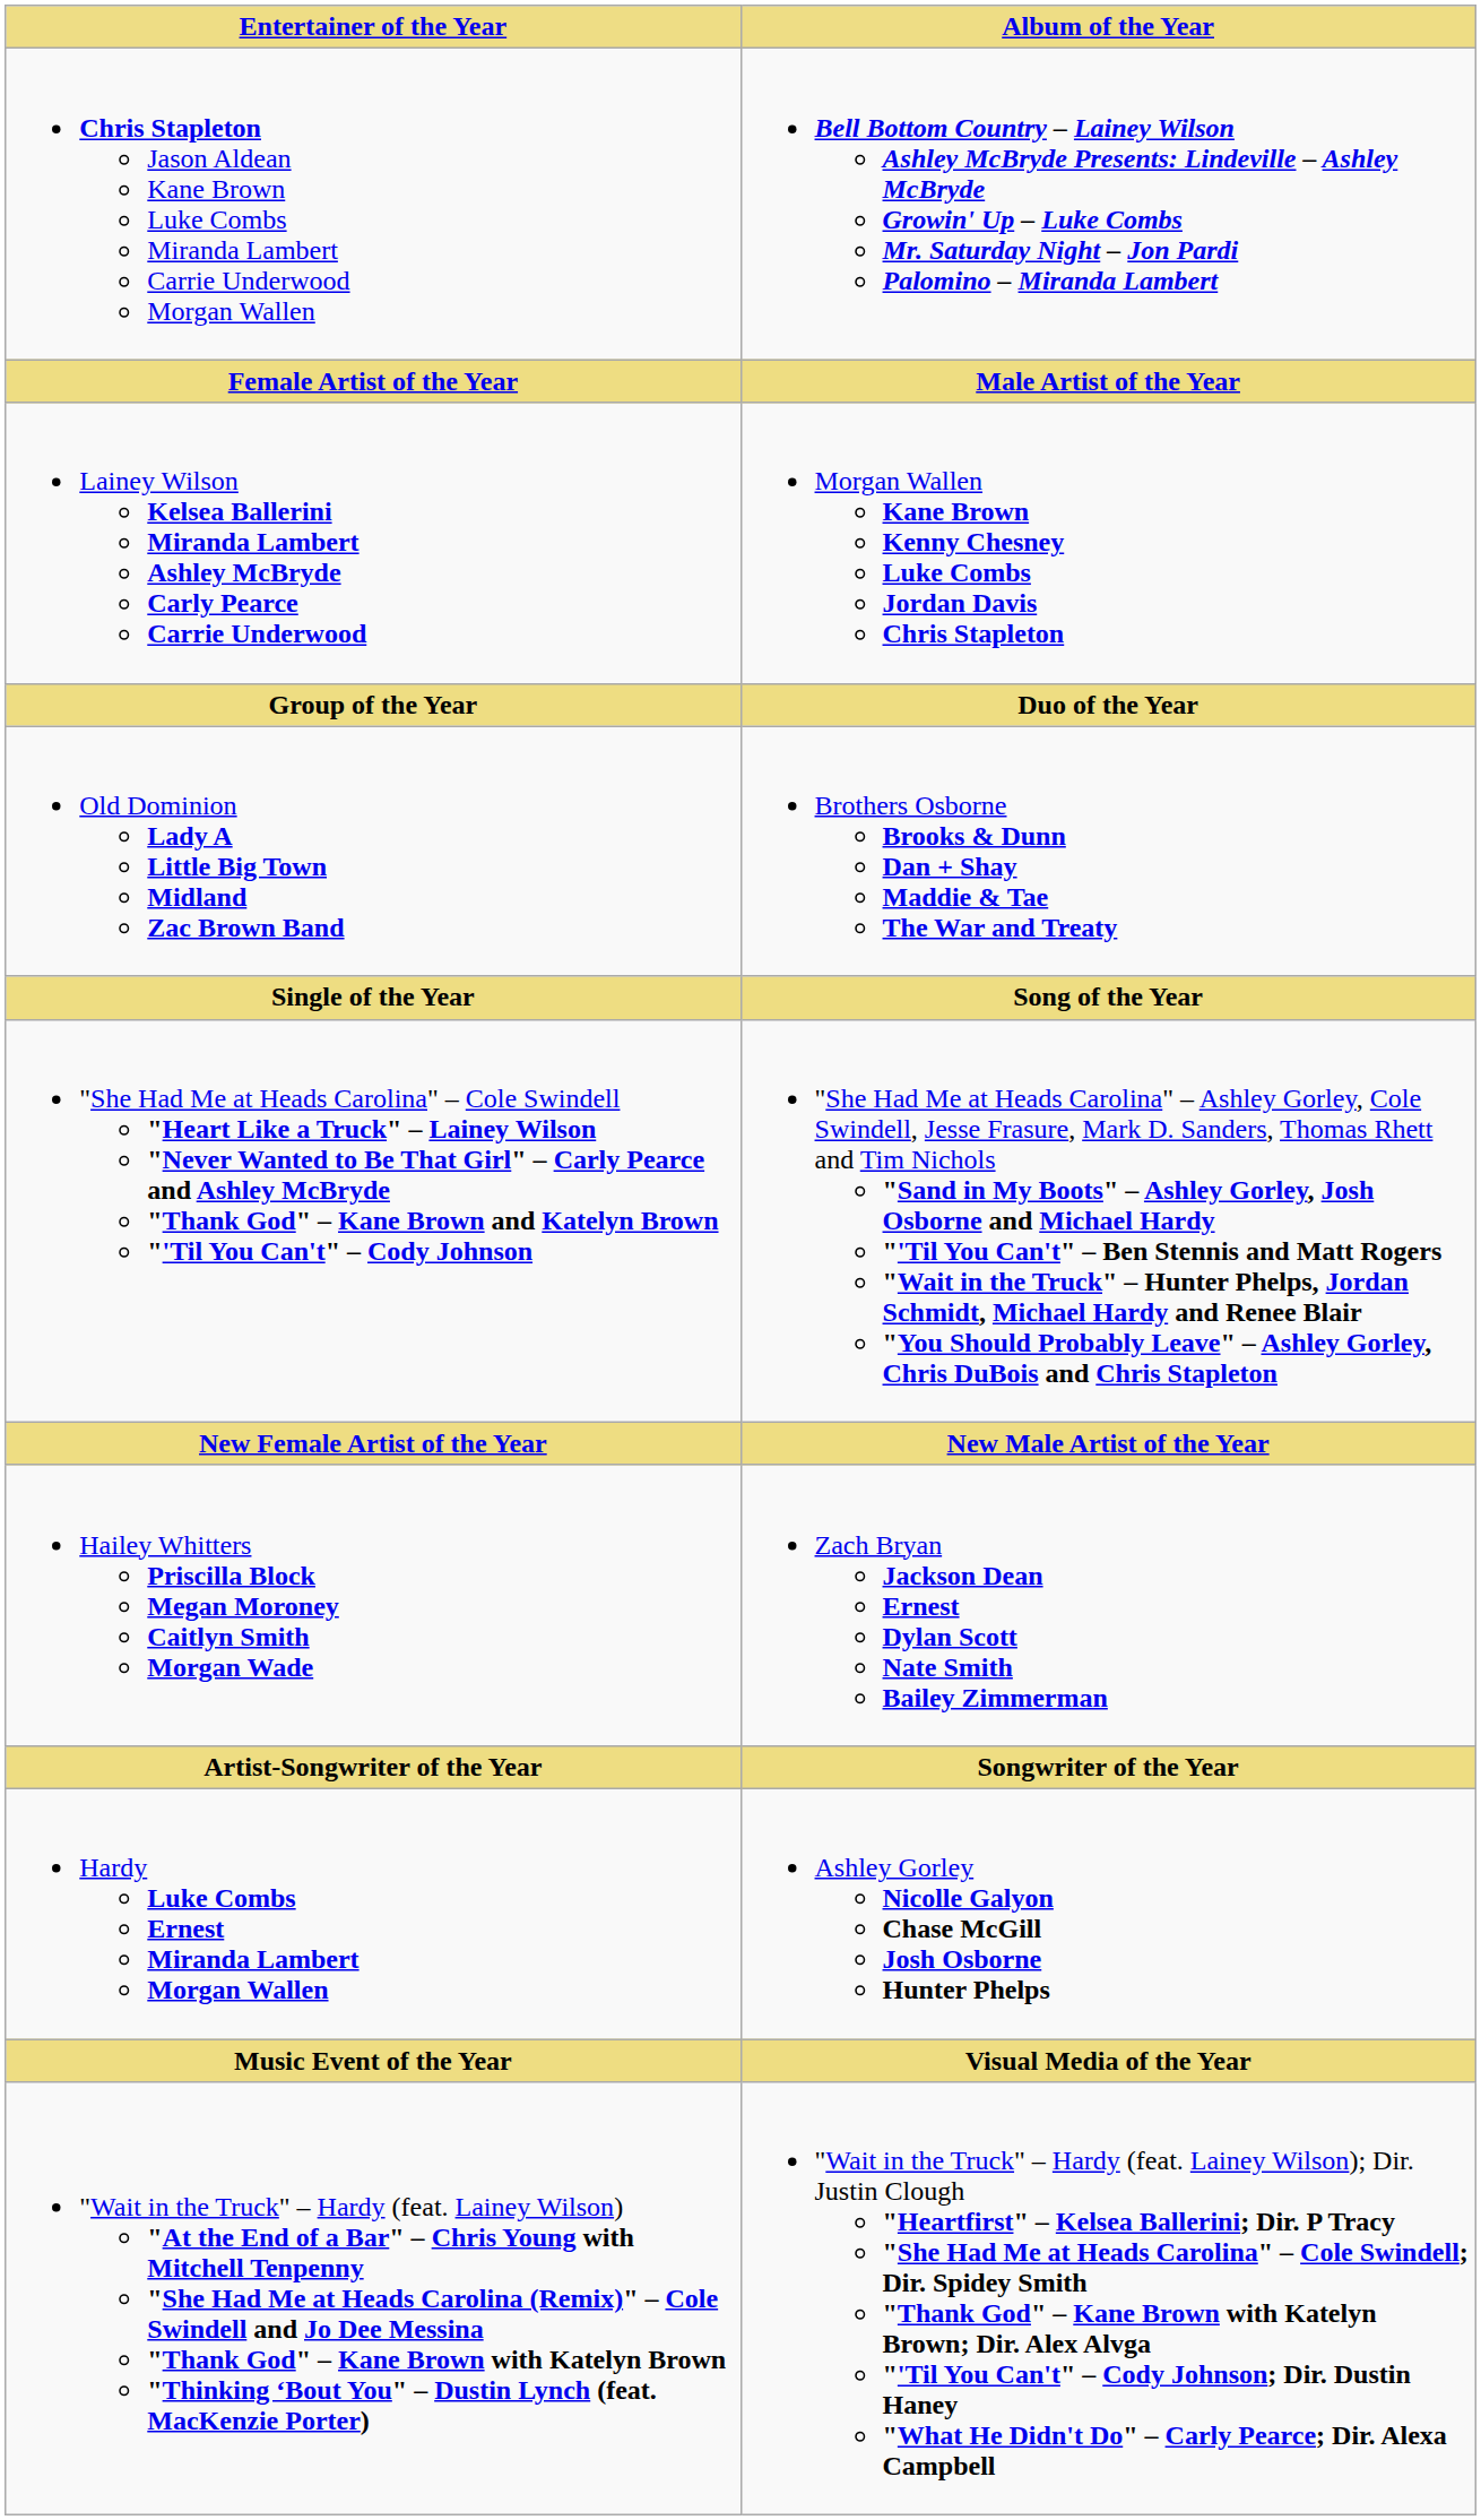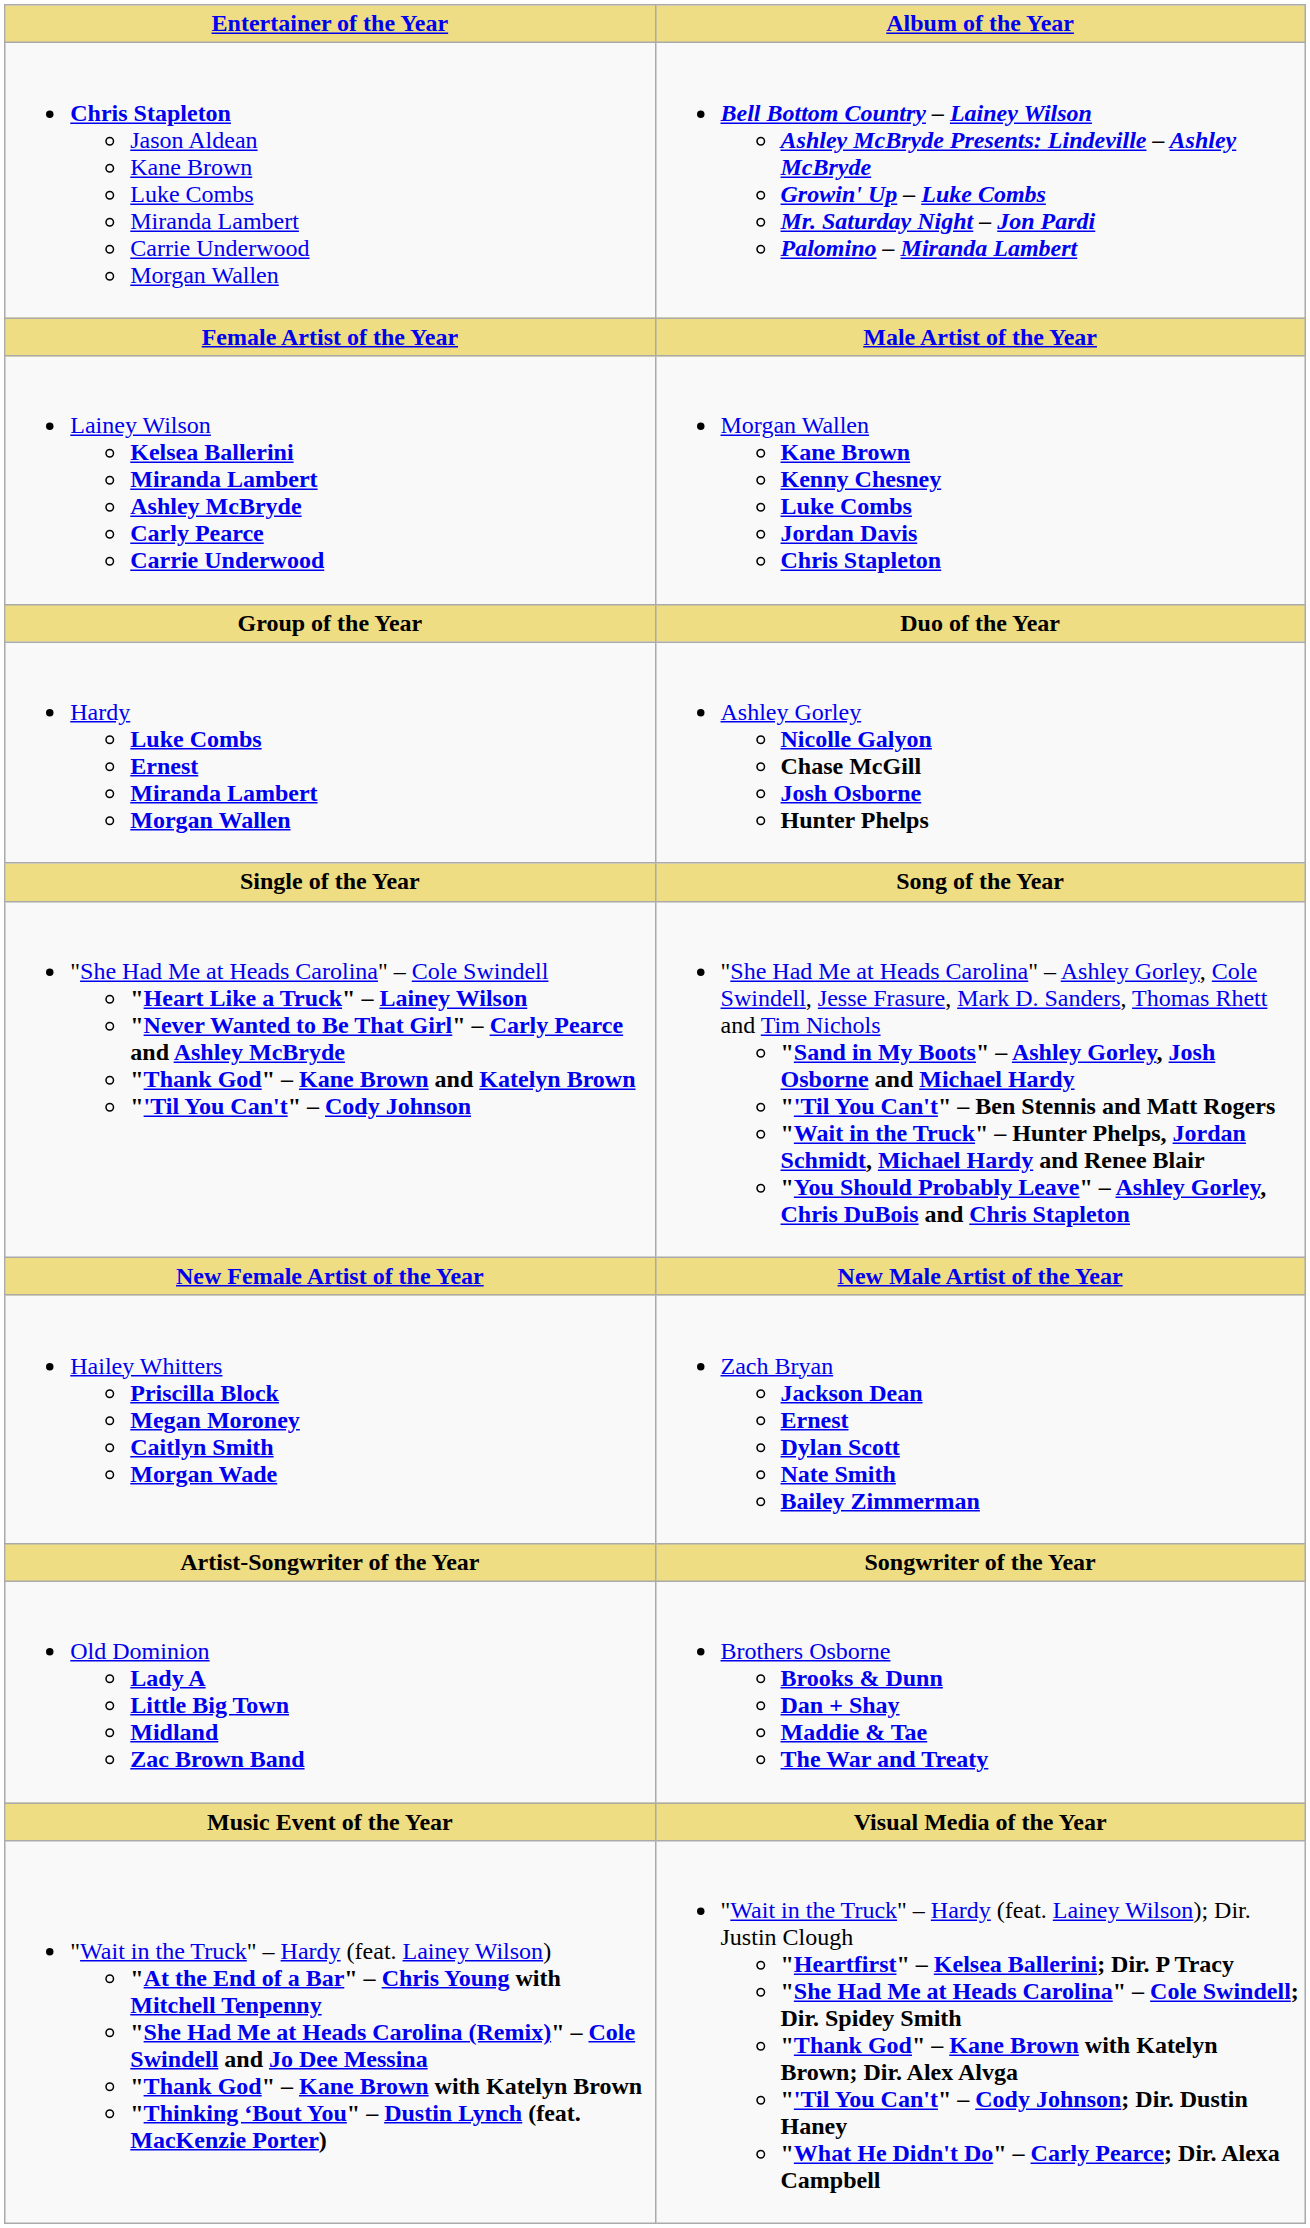 <table class="wikitable">
 <tr>
 <th width="50%" style="background:#EEDD85;"><a href='#'>Entertainer of the Year</a></th>
 <th width="50%" style="background:#EEDD85;"><a href='#'>Album of the Year</a></th>
 </tr>
 <tr>
 <td valign="top"><br><ul><li><strong><a href='#'>Chris Stapleton</a></strong><ul><li><a href='#'>Jason Aldean</a></li><li><a href='#'>Kane Brown</a></li><li><a href='#'>Luke Combs</a></li><li><a href='#'>Miranda Lambert</a></li><li><a href='#'>Carrie Underwood</a></li><li><a href='#'>Morgan Wallen</a></li></ul></li></ul></td>
 <td valign="top"><br><ul><li><strong><em><a href='#'>Bell Bottom Country</a><em> – <a href='#'>Lainey Wilson</a><strong><ul><li></em><a href='#'>Ashley McBryde Presents: Lindeville</a><em> – <a href='#'>Ashley McBryde</a></li><li></em><a href='#'>Growin' Up</a><em> – <a href='#'>Luke Combs</a></li><li></em><a href='#'>Mr. Saturday Night</a><em> – <a href='#'>Jon Pardi</a></li><li></em><a href='#'>Palomino</a><em> – <a href='#'>Miranda Lambert</a></li></ul></li></ul></td>
 </tr>
 <tr>
 <th style="background:#EEDD82; width=50%"><a href='#'>Female Artist of the Year</a></th>
 <th style="background:#EEDD82; width=50%"><a href='#'>Male Artist of the Year</a></th>
 </tr>
 <tr>
 <td valign="top"><br><ul><li></strong><a href='#'>Lainey Wilson</a><strong><ul><li><a href='#'>Kelsea Ballerini</a></li><li><a href='#'>Miranda Lambert</a></li><li><a href='#'>Ashley McBryde</a></li><li><a href='#'>Carly Pearce</a></li><li><a href='#'>Carrie Underwood</a></li></ul></li></ul></td>
 <td valign="top"><br><ul><li></strong><a href='#'>Morgan Wallen</a><strong><ul><li><a href='#'>Kane Brown</a></li><li><a href='#'>Kenny Chesney</a></li><li><a href='#'>Luke Combs</a></li><li><a href='#'>Jordan Davis</a></li><li><a href='#'>Chris Stapleton</a></li></ul></li></ul></td>
 </tr>
 <tr>
 <th style="background:#EEDD82; width=50%">Group of the Year</th>
 <th style="background:#EEDD82; width=50%">Duo of the Year</th>
 </tr>
 <tr>
-<td valign="top"><br><ul><li></strong><a href='#'>Old Dominion</a><strong><ul><li><a href='#'>Lady A</a></li><li><a href='#'>Little Big Town</a></li><li><a href='#'>Midland</a></li><li><a href='#'>Zac Brown Band</a></li></ul></li></ul></td>
-<td valign="top"><br><ul><li></strong><a href='#'>Brothers Osborne</a><strong><ul><li><a href='#'>Brooks & Dunn</a></li><li><a href='#'>Dan + Shay</a></li><li><a href='#'>Maddie & Tae</a></li><li><a href='#'>The War and Treaty</a></li></ul></li></ul></td>
+<td valign="top"><br><ul><li></strong><a href='#'>Hardy</a><strong><ul><li><a href='#'>Luke Combs</a></li><li><a href='#'>Ernest</a></li><li><a href='#'>Miranda Lambert</a></li><li><a href='#'>Morgan Wallen</a></li></ul></li></ul></td>
+<td valign="top"><br><ul><li></strong><a href='#'>Ashley Gorley</a><strong><ul><li><a href='#'>Nicolle Galyon</a></li><li>Chase McGill</li><li><a href='#'>Josh Osborne</a></li><li>Hunter Phelps</li></ul></li></ul></td>
 </tr>
 <tr>
 <th style="background:#EEDD82; width=50%">Single of the Year</th>
 <th style="background:#EEDD82; width=50%">Song of the Year</th>
 </tr>
 <tr>
 <td valign="top"><br><ul><li></strong>"<a href='#'>She Had Me at Heads Carolina</a>" – <a href='#'>Cole Swindell</a><strong><ul><li>"<a href='#'>Heart Like a Truck</a>" – <a href='#'>Lainey Wilson</a></li><li>"<a href='#'>Never Wanted to Be That Girl</a>" – <a href='#'>Carly Pearce</a> and <a href='#'>Ashley McBryde</a></li><li>"<a href='#'>Thank God</a>" – <a href='#'>Kane Brown</a> and <a href='#'>Katelyn Brown</a></li><li>"<a href='#'>'Til You Can't</a>" – <a href='#'>Cody Johnson</a></li></ul></li></ul></td>
 <td valign="top"><br><ul><li></strong>"<a href='#'>She Had Me at Heads Carolina</a>" – <a href='#'>Ashley Gorley</a>, <a href='#'>Cole Swindell</a>, <a href='#'>Jesse Frasure</a>, <a href='#'>Mark D. Sanders</a>, <a href='#'>Thomas Rhett</a> and <a href='#'>Tim Nichols</a><strong><ul><li>"<a href='#'>Sand in My Boots</a>" – <a href='#'>Ashley Gorley</a>, <a href='#'>Josh Osborne</a> and <a href='#'>Michael Hardy</a></li><li>"<a href='#'>'Til You Can't</a>" – Ben Stennis and Matt Rogers</li><li>"<a href='#'>Wait in the Truck</a>" – Hunter Phelps, <a href='#'>Jordan Schmidt</a>, <a href='#'>Michael Hardy</a> and Renee Blair</li><li>"<a href='#'>You Should Probably Leave</a>" – <a href='#'>Ashley Gorley</a>, <a href='#'>Chris DuBois</a> and <a href='#'>Chris Stapleton</a></li></ul></li></ul></td>
 </tr>
 <tr>
 <th style="background:#EEDD82; width=50%"><a href='#'>New Female Artist of the Year</a></th>
 <th style="background:#EEDD82; width=50%"><a href='#'>New Male Artist of the Year</a></th>
 </tr>
 <tr>
 <td valign="top"><br><ul><li></strong><a href='#'>Hailey Whitters</a><strong><ul><li><a href='#'>Priscilla Block</a></li><li><a href='#'>Megan Moroney</a></li><li><a href='#'>Caitlyn Smith</a></li><li><a href='#'>Morgan Wade</a></li></ul></li></ul></td>
 <td valign="top"><br><ul><li></strong><a href='#'>Zach Bryan</a><strong><ul><li><a href='#'>Jackson Dean</a></li><li><a href='#'>Ernest</a></li><li><a href='#'>Dylan Scott</a></li><li><a href='#'>Nate Smith</a></li><li><a href='#'>Bailey Zimmerman</a></li></ul></li></ul></td>
 </tr>
 <tr>
 <th style="background:#EEDD82; width=50%">Artist-Songwriter of the Year</th>
 <th style="background:#EEDD82; width=50%">Songwriter of the Year</th>
 </tr>
 <tr>
-<td valign="top"><br><ul><li></strong><a href='#'>Hardy</a><strong><ul><li><a href='#'>Luke Combs</a></li><li><a href='#'>Ernest</a></li><li><a href='#'>Miranda Lambert</a></li><li><a href='#'>Morgan Wallen</a></li></ul></li></ul></td>
-<td valign="top"><br><ul><li></strong><a href='#'>Ashley Gorley</a><strong><ul><li><a href='#'>Nicolle Galyon</a></li><li>Chase McGill</li><li><a href='#'>Josh Osborne</a></li><li>Hunter Phelps</li></ul></li></ul></td>
+<td valign="top"><br><ul><li></strong><a href='#'>Old Dominion</a><strong><ul><li><a href='#'>Lady A</a></li><li><a href='#'>Little Big Town</a></li><li><a href='#'>Midland</a></li><li><a href='#'>Zac Brown Band</a></li></ul></li></ul></td>
+<td valign="top"><br><ul><li></strong><a href='#'>Brothers Osborne</a><strong><ul><li><a href='#'>Brooks & Dunn</a></li><li><a href='#'>Dan + Shay</a></li><li><a href='#'>Maddie & Tae</a></li><li><a href='#'>The War and Treaty</a></li></ul></li></ul></td>
 </tr>
 <tr>
 <th style="background:#EEDD82; width=50%">Music Event of the Year</th>
 <th style="background:#EEDD82; width=50%">Visual Media of the Year</th>
 </tr>
 <tr>
 <td><br><ul><li></strong>"<a href='#'>Wait in the Truck</a>" – <a href='#'>Hardy</a> (feat. <a href='#'>Lainey Wilson</a>)<strong><ul><li>"<a href='#'>At the End of a Bar</a>" – <a href='#'>Chris Young</a> with <a href='#'>Mitchell Tenpenny</a></li><li>"<a href='#'>She Had Me at Heads Carolina (Remix)</a>" – <a href='#'>Cole Swindell</a> and <a href='#'>Jo Dee Messina</a></li><li>"<a href='#'>Thank God</a>" – <a href='#'>Kane Brown</a> with Katelyn Brown</li><li>"<a href='#'>Thinking ‘Bout You</a>" – <a href='#'>Dustin Lynch</a> (feat. <a href='#'>MacKenzie Porter</a>)</li></ul></li></ul></td>
 <td><br><ul><li></strong>"<a href='#'>Wait in the Truck</a>" – <a href='#'>Hardy</a> (feat. <a href='#'>Lainey Wilson</a>); Dir. Justin Clough<strong><ul><li>"<a href='#'>Heartfirst</a>" – <a href='#'>Kelsea Ballerini</a>; Dir. P Tracy</li><li>"<a href='#'>She Had Me at Heads Carolina</a>" – <a href='#'>Cole Swindell</a>; Dir. Spidey Smith</li><li>"<a href='#'>Thank God</a>" – <a href='#'>Kane Brown</a> with Katelyn Brown; Dir. Alex Alvga</li><li>"<a href='#'>'Til You Can't</a>" – <a href='#'>Cody Johnson</a>; Dir. Dustin Haney</li><li>"<a href='#'>What He Didn't Do</a>" – <a href='#'>Carly Pearce</a>; Dir. Alexa Campbell</li></ul></li></ul></td>
 </tr>
 </table>
